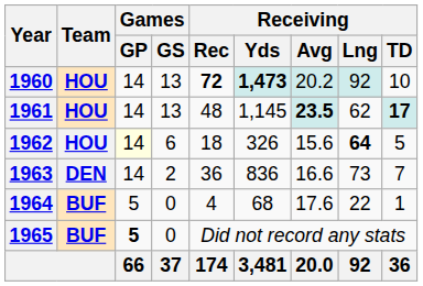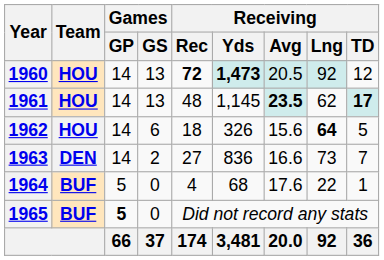 <table class="wikitable" style="text-align:center;">
 <tr>
 <th rowspan="2">Year</th>
 <th rowspan="2">Team</th>
 <th colspan="2">Games</th>
 <th colspan="5">Receiving</th>
 </tr>
 <tr>
 <th>GP</th>
 <th>GS</th>
 <th>Rec</th>
 <th>Yds</th>
 <th>Avg</th>
 <th>Lng</th>
 <th>TD</th>
 </tr>
 <tr>
 <th><a href='#'>1960</a></th>
 <th style="background:#ffe6bd;"><a href='#'>HOU</a></th>
 <td>14</td>
 <td>13</td>
 <td><strong>72</strong></td>
 <td style="background:#cfecec;"><strong>1,473</strong></td>
-<td style="background:#cfecec;">20.2</td>
+<td style="background:#cfecec;">20.5</td>
 <td style="background:#cfecec;">92</td>
-<td>10</td>
+<td>12</td>
 </tr>
 <tr>
 <th><a href='#'>1961</a></th>
 <th style="background:#ffe6bd;"><a href='#'>HOU</a></th>
 <td>14</td>
 <td>13</td>
 <td>48</td>
 <td>1,145</td>
 <td style="background:#cfecec;"><strong>23.5</strong></td>
 <td>62</td>
 <td style="background:#cfecec;"><strong>17</strong></td>
 </tr>
 <tr>
 <th><a href='#'>1962</a></th>
 <th><a href='#'>HOU</a></th>
-<td style="background: lightyellow;">14</td>
+<td>14</td>
 <td>6</td>
 <td>18</td>
 <td>326</td>
 <td>15.6</td>
 <td><strong>64</strong></td>
 <td>5</td>
 </tr>
 <tr>
 <th><a href='#'>1963</a></th>
 <th><a href='#'>DEN</a></th>
 <td>14</td>
 <td>2</td>
-<td>36</td>
+<td>27</td>
 <td>836</td>
 <td>16.6</td>
 <td>73</td>
 <td>7</td>
 </tr>
 <tr>
 <th><a href='#'>1964</a></th>
 <th style="background:#ffe6bd;"><a href='#'>BUF</a></th>
 <td>5</td>
 <td>0</td>
 <td>4</td>
 <td>68</td>
 <td>17.6</td>
 <td>22</td>
 <td>1</td>
 </tr>
 <tr>
 <th><a href='#'>1965</a></th>
 <th style="background:#ffe6bd;"><a href='#'>BUF</a></th>
 <td><strong>5</strong></td>
 <td>0</td>
 <td colspan="5"><em>Did not record any stats</em></td>
 </tr>
 <tr>
 <th colspan="2"></th>
 <th>66</th>
 <th>37</th>
 <th>174</th>
 <th>3,481</th>
 <th>20.0</th>
 <th>92</th>
 <th>36</th>
 </tr>
 </table>
